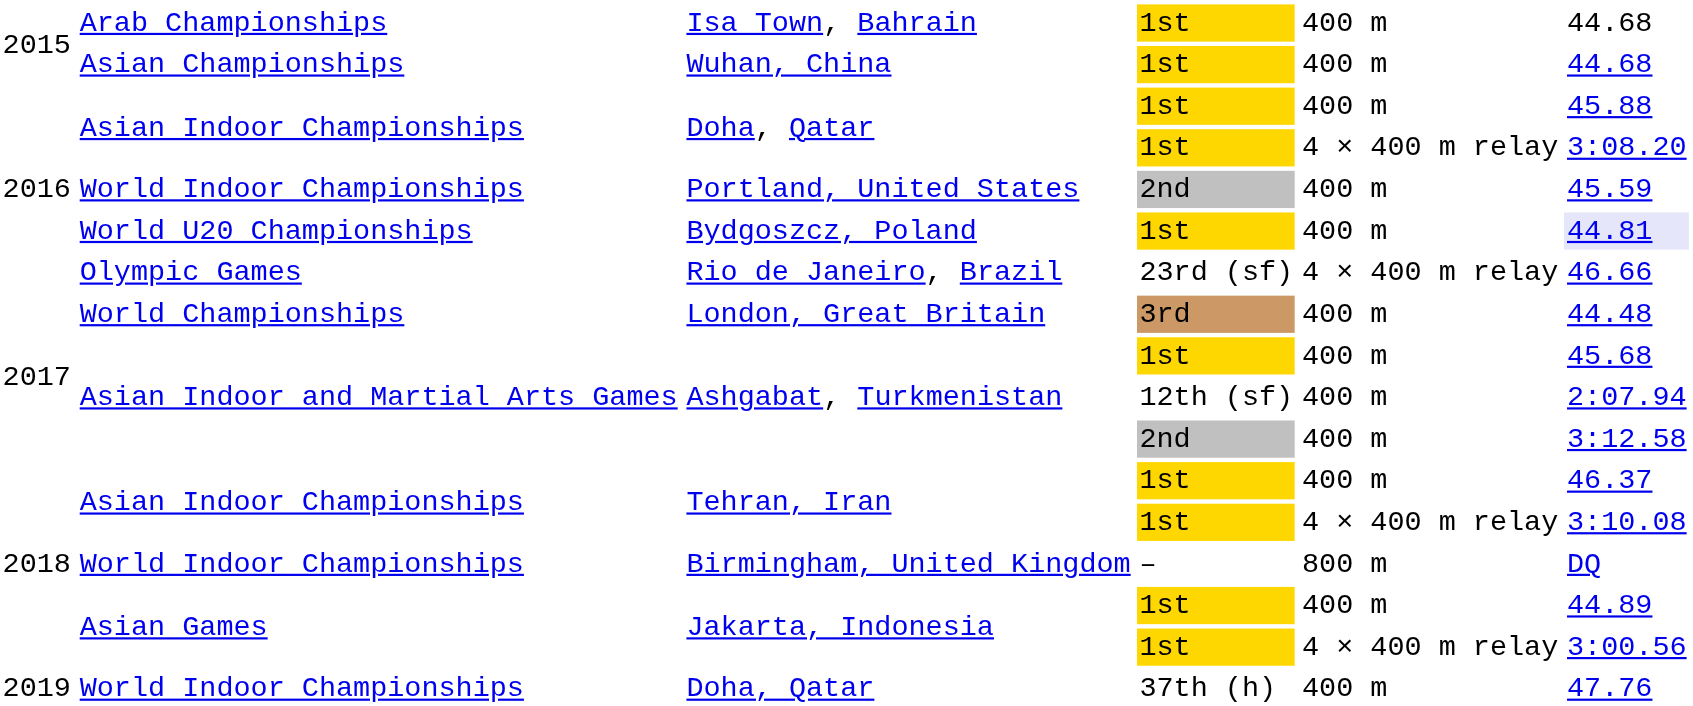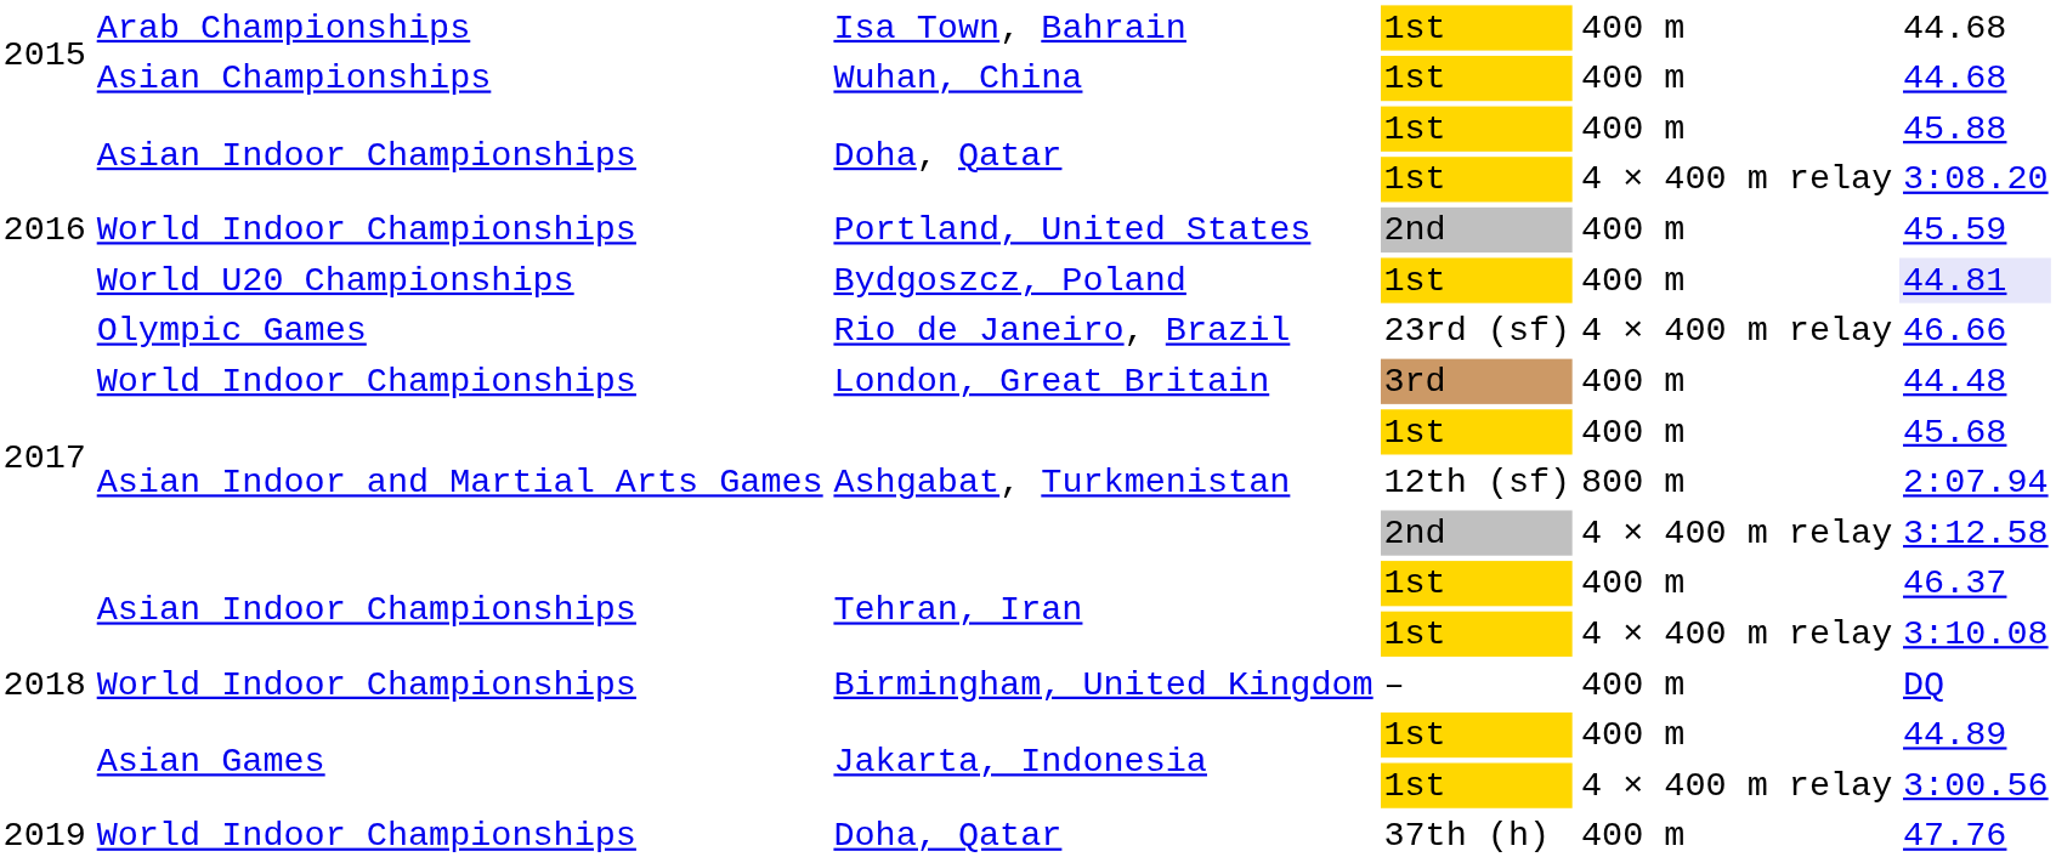 <table>
 <tr>
 <td rowspan=2>2015</td>
 <td><a href='#'>Arab Championships</a></td>
 <td><a href='#'>Isa Town</a>, <a href='#'>Bahrain</a></td>
 <td bgcolor=gold>1st</td>
 <td>400 m</td>
 <td>44.68</td>
 </tr>
 <tr>
 <td><a href='#'>Asian Championships</a></td>
 <td><a href='#'>Wuhan, China</a></td>
 <td bgcolor=gold>1st</td>
 <td>400 m</td>
 <td><a href='#'>44.68</a></td>
 </tr>
 <tr>
 <td rowspan=5>2016</td>
 <td rowspan=2><a href='#'>Asian Indoor Championships</a></td>
 <td rowspan=2><a href='#'>Doha</a>, <a href='#'>Qatar</a></td>
 <td bgcolor=gold>1st</td>
 <td>400 m</td>
 <td><a href='#'>45.88</a></td>
 </tr>
 <tr>
 <td bgcolor=gold>1st</td>
 <td>4 × 400 m relay</td>
 <td><a href='#'>3:08.20</a></td>
 </tr>
 <tr>
 <td><a href='#'>World Indoor Championships</a></td>
 <td><a href='#'>Portland, United States</a></td>
 <td bgcolor=silver>2nd</td>
 <td>400 m</td>
 <td><a href='#'>45.59</a></td>
 </tr>
 <tr>
 <td><a href='#'>World U20 Championships</a></td>
 <td><a href='#'>Bydgoszcz, Poland</a></td>
 <td bgcolor=gold>1st</td>
 <td>400 m</td>
 <td style="background: lavender;"><a href='#'>44.81</a></td>
 </tr>
 <tr>
 <td><a href='#'>Olympic Games</a></td>
 <td><a href='#'>Rio de Janeiro</a>, <a href='#'>Brazil</a></td>
 <td>23rd (sf)</td>
 <td>4 × 400 m relay</td>
 <td><a href='#'>46.66</a></td>
 </tr>
 <tr>
 <td rowspan=4>2017</td>
-<td><a href='#'>World Championships</a></td>
+<td><a href='#'>World Indoor Championships</a></td>
 <td><a href='#'>London, Great Britain</a></td>
 <td bgcolor=cc9966>3rd</td>
 <td>400 m</td>
 <td><a href='#'>44.48</a></td>
 </tr>
 <tr>
 <td rowspan=3><a href='#'>Asian Indoor and Martial Arts Games</a></td>
 <td rowspan=3><a href='#'>Ashgabat</a>, <a href='#'>Turkmenistan</a></td>
 <td bgcolor=gold>1st</td>
 <td>400 m</td>
 <td><a href='#'>45.68</a></td>
 </tr>
 <tr>
 <td>12th (sf)</td>
-<td>400 m</td>
+<td>800 m</td>
 <td><a href='#'>2:07.94</a></td>
 </tr>
 <tr>
 <td bgcolor=silver>2nd</td>
-<td>400 m</td>
+<td>4 × 400 m relay</td>
 <td><a href='#'>3:12.58</a></td>
 </tr>
 <tr>
 <td rowspan=5>2018</td>
 <td rowspan=2><a href='#'>Asian Indoor Championships</a></td>
 <td rowspan=2><a href='#'>Tehran, Iran</a></td>
 <td bgcolor=gold>1st</td>
 <td>400 m</td>
 <td><a href='#'>46.37</a></td>
 </tr>
 <tr>
 <td bgcolor=gold>1st</td>
 <td>4 × 400 m relay</td>
 <td><a href='#'>3:10.08</a></td>
 </tr>
 <tr>
 <td><a href='#'>World Indoor Championships</a></td>
 <td><a href='#'>Birmingham, United Kingdom</a></td>
 <td>–</td>
-<td>800 m</td>
+<td>400 m</td>
 <td><a href='#'>DQ</a></td>
 </tr>
 <tr>
 <td rowspan=2><a href='#'>Asian Games</a></td>
 <td rowspan=2><a href='#'>Jakarta, Indonesia</a></td>
 <td bgcolor=gold>1st</td>
 <td>400 m</td>
 <td><a href='#'>44.89</a></td>
 </tr>
 <tr>
 <td bgcolor=gold>1st</td>
 <td>4 × 400 m relay</td>
 <td><a href='#'>3:00.56</a></td>
 </tr>
 <tr>
 <td>2019</td>
 <td><a href='#'>World Indoor Championships</a></td>
 <td><a href='#'>Doha, Qatar</a></td>
 <td>37th (h)</td>
 <td>400 m</td>
 <td><a href='#'>47.76</a></td>
 </tr>
 </table>
